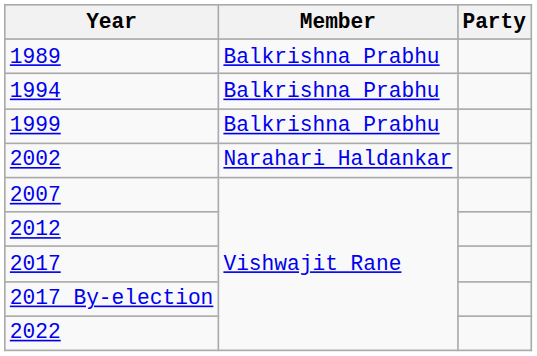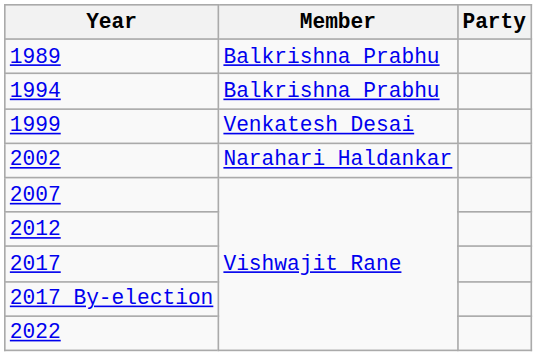 <table class="wikitable sortable">
 <tr>
 <th>Year</th>
 <th>Member</th>
 <th colspan="2">Party</th>
 </tr>
 <tr>
 <td><a href='#'>1989</a></td>
 <td><a href='#'>Balkrishna Prabhu</a></td>
 <td></td>
 </tr>
 <tr>
 <td><a href='#'>1994</a></td>
 <td><a href='#'>Balkrishna Prabhu</a></td>
 <td></td>
 </tr>
 <tr>
 <td><a href='#'>1999</a></td>
-<td><a href='#'>Balkrishna Prabhu</a></td>
+<td><a href='#'>Venkatesh Desai</a></td>
 <td></td>
 </tr>
 <tr>
 <td><a href='#'>2002</a></td>
 <td><a href='#'>Narahari Haldankar</a></td>
 <td></td>
 </tr>
 <tr>
 <td><a href='#'>2007</a></td>
 <td rowspan=5><a href='#'>Vishwajit Rane</a></td>
 <td></td>
 </tr>
 <tr>
 <td><a href='#'>2012</a></td>
 <td></td>
 </tr>
 <tr>
 <td><a href='#'>2017</a></td>
 </tr>
 <tr>
 <td><a href='#'>2017 By-election</a></td>
 <td></td>
 </tr>
 <tr>
 <td><a href='#'>2022</a></td>
 </tr>
 </table>
